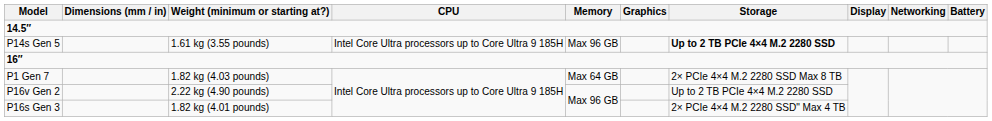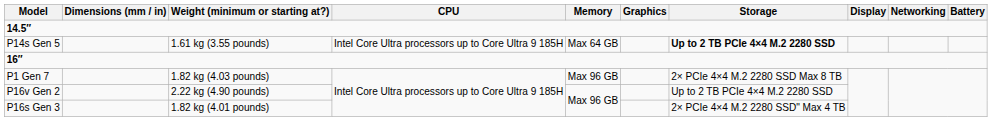 <table class="wikitable">
 <tr>
 <th>Model</th>
 <th>Dimensions (mm / in)</th>
 <th>Weight (minimum or starting at?)</th>
 <th>CPU</th>
 <th>Memory</th>
 <th>Graphics</th>
 <th>Storage</th>
 <th>Display</th>
 <th>Networking</th>
 <th>Battery</th>
 </tr>
 <tr>
 <td colspan="10"><strong>14.5″</strong></td>
 </tr>
 <tr>
 <td>P14s Gen 5</td>
 <td></td>
 <td>1.61 kg (3.55 pounds)</td>
 <td>Intel Core Ultra processors up to Core Ultra 9 185H</td>
-<td>Max 96 GB</td>
+<td>Max 64 GB</td>
 <td></td>
 <td><strong>Up to 2 TB PCIe 4×4 M.2 2280 SSD</strong></td>
 <td></td>
 <td></td>
 </tr>
 <tr>
 <td colspan="10"><strong>16″</strong></td>
 </tr>
 <tr>
 <td>P1 Gen 7</td>
 <td></td>
 <td>1.82 kg (4.03 pounds)</td>
 <td rowspan="3">Intel Core Ultra processors up to Core Ultra 9 185H</td>
-<td>Max 64 GB</td>
+<td>Max 96 GB</td>
 <td></td>
 <td>2× PCIe 4×4 M.2 2280 SSD Max 8 TB</td>
 <td rowspan="3"></td>
 </tr>
 <tr>
 <td>P16v Gen 2</td>
 <td></td>
 <td>2.22 kg (4.90 pounds)</td>
 <td rowspan="2">Max 96 GB</td>
 <td></td>
 <td>Up to 2 TB PCIe 4×4 M.2 2280 SSD</td>
 </tr>
 <tr>
 <td>P16s Gen 3</td>
 <td></td>
 <td>1.82 kg (4.01 pounds)</td>
 <td></td>
 <td>2× PCIe 4×4 M.2 2280 SSD" Max 4 TB</td>
 </tr>
 </table>
